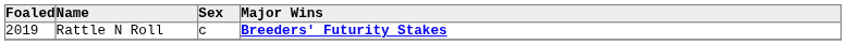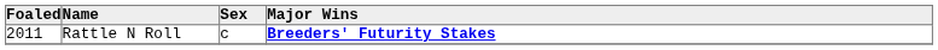 <table border="1" cellpadding="0" style="border-collapse: collapse; font-size:90%">
 <tr bgcolor="#eeeeee">
 <td width="35px"><strong>Foaled</strong></td>
 <td width="120px"><strong>Name</strong></td>
 <td width="35px"><strong>Sex</strong></td>
 <td width="510px"><strong>Major Wins</strong></td>
 </tr>
 <tr>
-<td>2019</td>
+<td>2011</td>
 <td>Rattle N Roll</td>
 <td>c</td>
 <td><strong><a href='#'>Breeders' Futurity Stakes</a></strong></td>
 </tr>
 <tr>
 </tr>
 </table>
